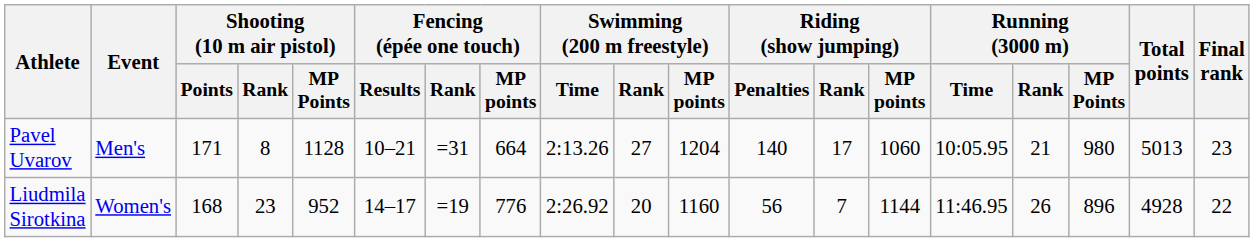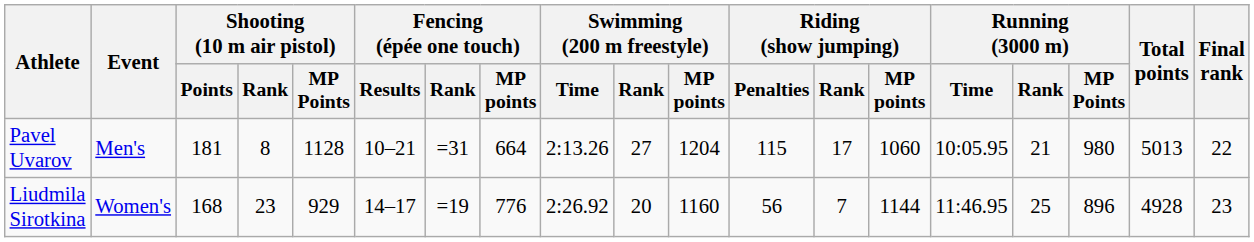 <table class="wikitable" style="font-size:90%">
 <tr>
 <th rowspan="2">Athlete</th>
 <th rowspan="2">Event</th>
 <th colspan=3>Shooting<br><span>(10 m air pistol)</span></th>
 <th colspan=3>Fencing<br><span>(épée one touch)</span></th>
 <th colspan=3>Swimming<br><span>(200 m freestyle)</span></th>
 <th colspan=3>Riding<br><span>(show jumping)</span></th>
 <th colspan=3>Running<br><span>(3000 m)</span></th>
 <th rowspan=2>Total points</th>
 <th rowspan=2>Final rank</th>
 </tr>
 <tr style="font-size:95%">
 <th>Points</th>
 <th>Rank</th>
 <th>MP Points</th>
 <th>Results</th>
 <th>Rank</th>
 <th>MP points</th>
 <th>Time</th>
 <th>Rank</th>
 <th>MP points</th>
 <th>Penalties</th>
 <th>Rank</th>
 <th>MP points</th>
 <th>Time</th>
 <th>Rank</th>
 <th>MP Points</th>
 </tr>
 <tr align=center>
 <td align=left><a href='#'>Pavel Uvarov</a></td>
 <td align=left><a href='#'>Men's</a></td>
-<td>171</td>
+<td>181</td>
 <td>8</td>
 <td>1128</td>
 <td>10–21</td>
 <td>=31</td>
 <td>664</td>
 <td>2:13.26</td>
 <td>27</td>
 <td>1204</td>
-<td>140</td>
+<td>115</td>
 <td>17</td>
 <td>1060</td>
 <td>10:05.95</td>
 <td>21</td>
 <td>980</td>
 <td>5013</td>
-<td>23</td>
+<td>22</td>
 </tr>
 <tr align=center>
 <td align=left><a href='#'>Liudmila Sirotkina</a></td>
 <td align=left><a href='#'>Women's</a></td>
 <td>168</td>
 <td>23</td>
-<td>952</td>
+<td>929</td>
 <td>14–17</td>
 <td>=19</td>
 <td>776</td>
 <td>2:26.92</td>
 <td>20</td>
 <td>1160</td>
 <td>56</td>
 <td>7</td>
 <td>1144</td>
 <td>11:46.95</td>
-<td>26</td>
+<td>25</td>
 <td>896</td>
 <td>4928</td>
-<td>22</td>
+<td>23</td>
 </tr>
 </table>
